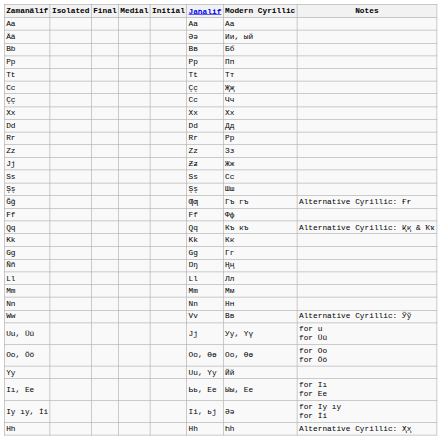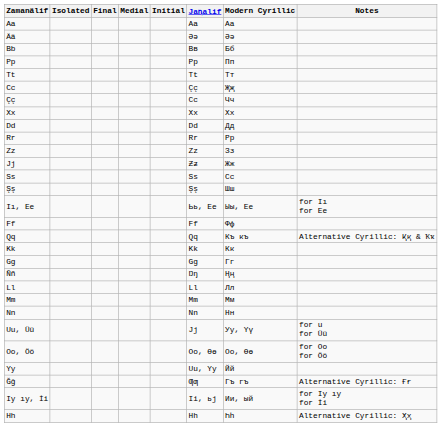 <table class="wikitable">
 <tr>
 <th>Zamanälif</th>
 <th>Isolated</th>
 <th>Final</th>
 <th>Medial</th>
 <th>Initial</th>
 <th><a href='#'>Jaꞑalif</a></th>
 <th>Modern Cyrillic</th>
 <th>Notes</th>
 </tr>
 <tr>
 <td>Aa</td>
 <td></td>
 <td></td>
 <td></td>
 <td></td>
 <td>Aa</td>
 <td>Аа</td>
 <td></td>
 </tr>
 <tr>
 <td>Ää</td>
 <td></td>
 <td></td>
 <td></td>
 <td></td>
 <td>Әə</td>
-<td>Ии, ый</td>
+<td>Әә</td>
 <td></td>
 </tr>
 <tr>
 <td>Bb</td>
 <td></td>
 <td></td>
 <td></td>
 <td></td>
 <td>Вʙ</td>
 <td>Бб</td>
 <td></td>
 </tr>
 <tr>
 <td>Pp</td>
 <td></td>
 <td></td>
 <td></td>
 <td></td>
 <td>Pp</td>
 <td>Пп</td>
 <td></td>
 </tr>
 <tr>
 <td>Tt</td>
 <td></td>
 <td></td>
 <td></td>
 <td></td>
 <td>Tt</td>
 <td>Тт</td>
 <td></td>
 </tr>
 <tr>
 <td>Cc</td>
 <td></td>
 <td></td>
 <td></td>
 <td></td>
 <td>Çç</td>
 <td>Җҗ</td>
 <td></td>
 </tr>
 <tr>
 <td>Çç</td>
 <td></td>
 <td></td>
 <td></td>
 <td></td>
 <td>Cc</td>
 <td>Чч</td>
 <td></td>
 </tr>
 <tr>
 <td>Xx</td>
 <td></td>
 <td></td>
 <td></td>
 <td></td>
 <td>Xx</td>
 <td>Хх</td>
 <td></td>
 </tr>
 <tr>
 <td>Dd</td>
 <td></td>
 <td></td>
 <td></td>
 <td></td>
 <td>Dd</td>
 <td>Дд</td>
 <td></td>
 </tr>
 <tr>
 <td>Rr</td>
 <td></td>
 <td></td>
 <td></td>
 <td></td>
 <td>Rr</td>
 <td>Рр</td>
 <td></td>
 </tr>
 <tr>
 <td>Zz</td>
 <td></td>
 <td></td>
 <td></td>
 <td></td>
 <td>Zz</td>
 <td>Зз</td>
 <td></td>
 </tr>
 <tr>
 <td>Jj</td>
 <td></td>
 <td></td>
 <td></td>
 <td></td>
 <td>Ƶƶ</td>
 <td>Жж</td>
 <td></td>
 </tr>
 <tr>
 <td>Ss</td>
 <td></td>
 <td></td>
 <td></td>
 <td></td>
 <td>Ss</td>
 <td>Сс</td>
 <td></td>
 </tr>
 <tr>
 <td>Şş</td>
 <td></td>
 <td></td>
 <td></td>
 <td></td>
 <td>Şş</td>
 <td>Шш</td>
 <td></td>
 </tr>
 <tr>
-<td>Ğğ</td>
+<td>Iı, Ee</td>
 <td></td>
 <td></td>
 <td></td>
 <td></td>
-<td>Ƣƣ</td>
-<td>Гъ гъ</td>
-<td>Alternative Cyrillic: Ғғ</td>
+<td>Ьь, Ee</td>
+<td>Ыы, Ее</td>
+<td> for Iı<br>  for Ee</td>
 </tr>
 <tr>
 <td>Ff</td>
 <td></td>
 <td></td>
 <td></td>
 <td></td>
 <td>Ff</td>
 <td>Фф</td>
 <td></td>
 </tr>
 <tr>
 <td>Qq</td>
 <td></td>
 <td></td>
 <td></td>
 <td></td>
 <td>Qq</td>
 <td>Къ къ</td>
 <td>Alternative Cyrillic: Ққ & Ҡҡ</td>
 </tr>
 <tr>
 <td>Kk</td>
 <td></td>
 <td></td>
 <td></td>
 <td></td>
 <td>Kk</td>
 <td>Кк</td>
 <td></td>
 </tr>
 <tr>
 <td>Gg</td>
 <td></td>
 <td></td>
 <td></td>
 <td></td>
 <td>Gg</td>
 <td>Гг</td>
 <td></td>
 </tr>
 <tr>
 <td>Ññ</td>
 <td></td>
 <td></td>
 <td></td>
 <td></td>
 <td>Ŋŋ</td>
 <td>Ңң</td>
 <td></td>
 </tr>
 <tr>
 <td>Ll</td>
 <td></td>
 <td></td>
 <td></td>
 <td></td>
 <td>Ll</td>
 <td>Лл</td>
 <td></td>
 </tr>
 <tr>
 <td>Mm</td>
 <td></td>
 <td></td>
 <td></td>
 <td></td>
 <td>Mm</td>
 <td>Мм</td>
 <td></td>
 </tr>
 <tr>
 <td>Nn</td>
 <td></td>
 <td></td>
 <td></td>
 <td></td>
 <td>Nn</td>
 <td>Нн</td>
 <td></td>
 </tr>
 <tr>
-<td>Ww</td>
-<td></td>
-<td></td>
-<td></td>
-<td></td>
-<td>Vv</td>
-<td>Вв</td>
-<td>Alternative Cyrillic: Ўў</td>
-</tr>
-<tr>
 <td>Uu, Üü</td>
 <td></td>
 <td></td>
 <td></td>
 <td></td>
 <td>Jj</td>
 <td>Уу, Үү</td>
 <td> for u <br>  for Üü</td>
 </tr>
 <tr>
 <td>Oo, Öö</td>
 <td></td>
 <td></td>
 <td></td>
 <td></td>
 <td>Oo, Өɵ</td>
 <td>Оо, Өө</td>
 <td> for Oo <br>  for Öö</td>
 </tr>
 <tr>
 <td>Yy</td>
 <td></td>
 <td></td>
 <td></td>
 <td></td>
 <td>Uu, Yy</td>
 <td>Йй</td>
 <td></td>
 </tr>
 <tr>
-<td>Iı, Ee</td>
+<td>Ğğ</td>
 <td></td>
 <td></td>
 <td></td>
 <td></td>
-<td>Ьь, Ee</td>
-<td>Ыы, Ее</td>
-<td> for Iı<br>  for Ee</td>
+<td>Ƣƣ</td>
+<td>Гъ гъ</td>
+<td>Alternative Cyrillic: Ғғ</td>
 </tr>
 <tr>
 <td>Iy ıy, İi</td>
 <td></td>
 <td></td>
 <td></td>
 <td></td>
 <td>Іi, ьj</td>
-<td>Әә</td>
+<td>Ии, ый</td>
 <td> for Iy ıy<br>  for İi</td>
 </tr>
 <tr>
 <td>Hh</td>
 <td></td>
 <td></td>
 <td></td>
 <td></td>
 <td>Hh</td>
 <td>Һһ</td>
 <td>Alternative Cyrillic: Ҳҳ</td>
 </tr>
 </table>
